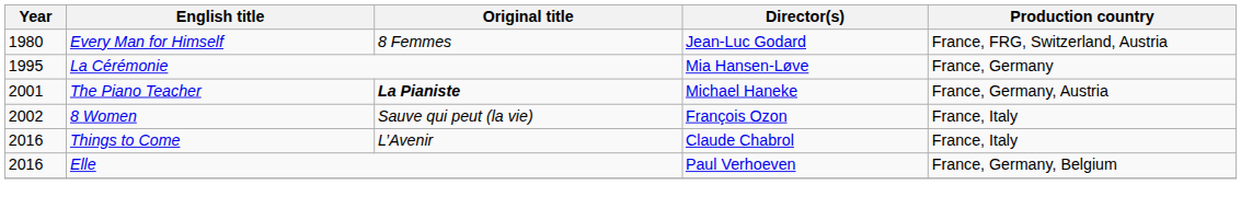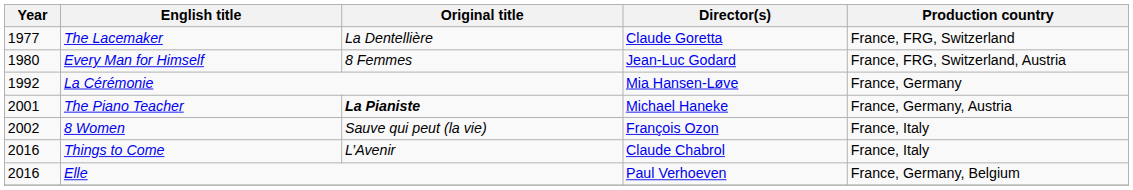 <table class="wikitable" width="100%" cellpadding="5">
 <tr>
 <th scope="col" width="5%">Year</th>
 <th scope="col" width="25%">English title</th>
 <th scope="col" width="25%">Original title</th>
 <th scope="col" width="20%">Director(s)</th>
 <th scope="col" width="25%">Production country</th>
 </tr>
 <tr>
+<td>1977</td>
+<td><em><a href='#'>The Lacemaker</a></em></td>
+<td><em>La Dentellière</em></td>
+<td><a href='#'>Claude Goretta</a></td>
+<td>France, FRG, Switzerland</td>
+</tr>
+<tr>
 <td>1980</td>
 <td><em><a href='#'>Every Man for Himself</a></em></td>
 <td><em>8 Femmes</em></td>
 <td><a href='#'>Jean-Luc Godard</a></td>
 <td>France, FRG, Switzerland, Austria</td>
 </tr>
 <tr>
-<td>1995</td>
+<td>1992</td>
 <td colspan=2><em><a href='#'>La Cérémonie</a></em></td>
 <td><a href='#'>Mia Hansen-Løve</a></td>
 <td>France, Germany</td>
 </tr>
 <tr>
 <td>2001</td>
 <td><em><a href='#'>The Piano Teacher</a></em></td>
 <td><strong><em>La Pianiste</em></strong></td>
 <td><a href='#'>Michael Haneke</a></td>
 <td>France, Germany, Austria</td>
 </tr>
 <tr>
 <td>2002</td>
 <td><em><a href='#'>8 Women</a></em></td>
 <td><em>Sauve qui peut (la vie)</em></td>
 <td><a href='#'>François Ozon</a></td>
 <td>France, Italy</td>
 </tr>
 <tr>
 <td>2016</td>
 <td><em><a href='#'>Things to Come</a></em></td>
 <td><em>L’Avenir</em></td>
 <td><a href='#'>Claude Chabrol</a></td>
 <td>France, Italy</td>
 </tr>
 <tr>
 <td>2016</td>
 <td colspan=2><em><a href='#'>Elle</a></em></td>
 <td><a href='#'>Paul Verhoeven</a></td>
 <td>France, Germany, Belgium</td>
 </tr>
 <tr>
 </tr>
 </table>
